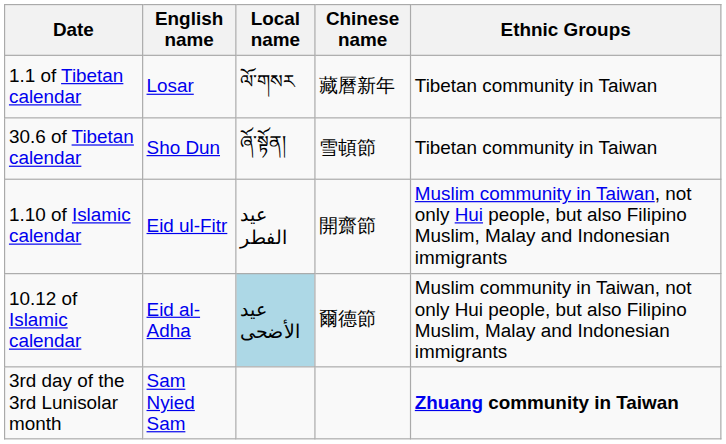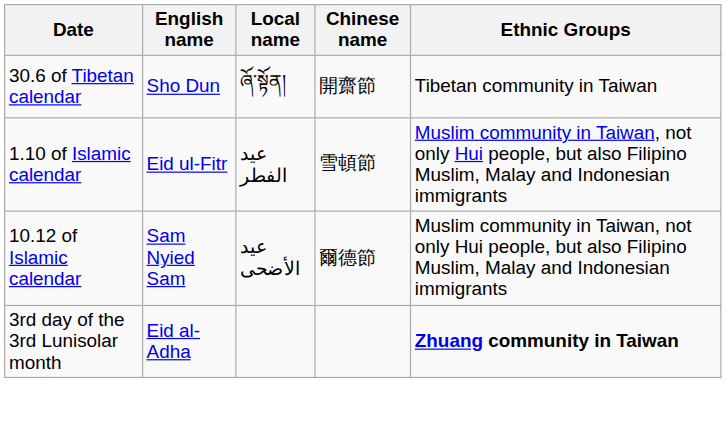 <table class="wikitable">
 <tr>
 <th>Date</th>
 <th>English name</th>
 <th>Local name</th>
 <th>Chinese name</th>
 <th>Ethnic Groups</th>
 </tr>
 <tr>
-<td>1.1 of <a href='#'>Tibetan calendar</a></td>
-<td><a href='#'>Losar</a></td>
-<td>ལོ་གསར</td>
-<td>藏曆新年</td>
-<td>Tibetan community in Taiwan</td>
-</tr>
-<tr>
 <td>30.6 of <a href='#'>Tibetan calendar</a></td>
 <td><a href='#'>Sho Dun</a></td>
 <td>ཞོ་སྟོན།</td>
-<td>雪頓節</td>
+<td>開齋節</td>
 <td>Tibetan community in Taiwan</td>
 </tr>
 <tr>
 <td>1.10 of <a href='#'>Islamic calendar</a></td>
 <td><a href='#'>Eid ul-Fitr</a></td>
 <td>عيد الفطر</td>
-<td>開齋節</td>
+<td>雪頓節</td>
 <td><a href='#'>Muslim community in Taiwan</a>, not only <a href='#'>Hui</a> people, but also Filipino Muslim, Malay and Indonesian immigrants</td>
 </tr>
 <tr>
 <td>10.12 of <a href='#'>Islamic calendar</a></td>
-<td><a href='#'>Eid al-Adha</a></td>
-<td style="background: lightblue;">عيد الأضحى</td>
+<td><a href='#'>Sam Nyied Sam</a></td>
+<td>عيد الأضحى</td>
 <td>爾德節</td>
 <td>Muslim community in Taiwan, not only Hui people, but also Filipino Muslim, Malay and Indonesian immigrants</td>
 </tr>
 <tr>
 <td>3rd day of the 3rd Lunisolar month</td>
-<td><a href='#'>Sam Nyied Sam</a></td>
+<td><a href='#'>Eid al-Adha</a></td>
 <td></td>
 <td></td>
 <td><strong><a href='#'>Zhuang</a> community in Taiwan</strong></td>
 </tr>
 </table>
